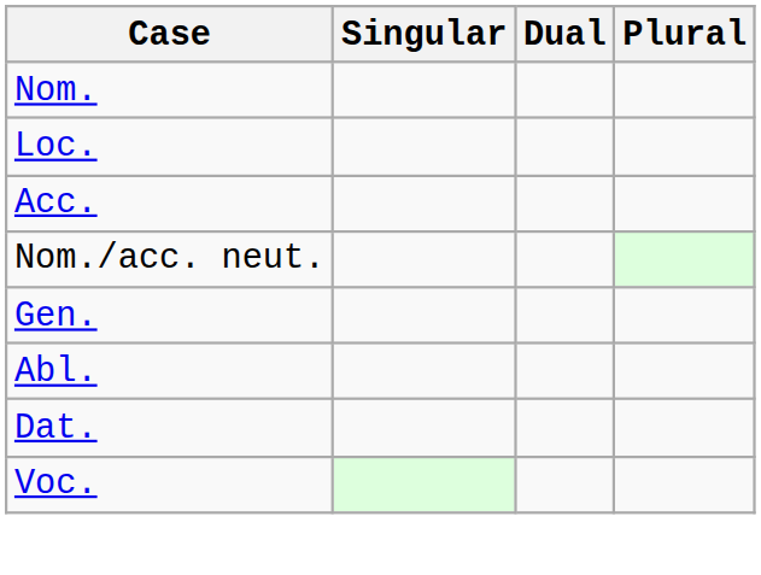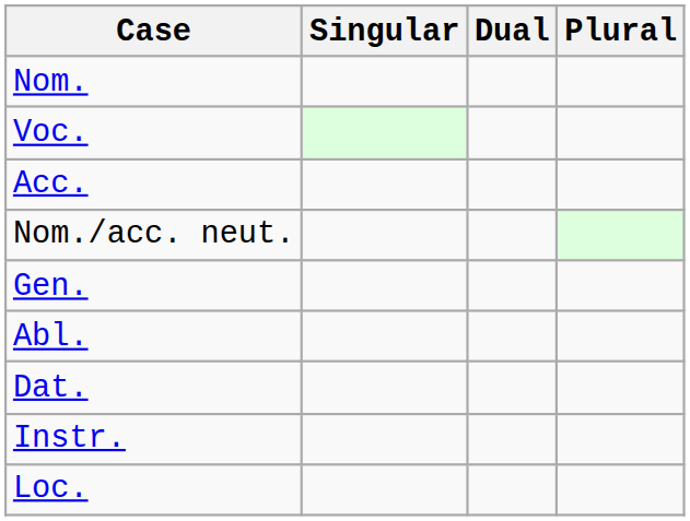 <table class="wikitable">
 <tr>
 <th>Case</th>
 <th>Singular</th>
 <th>Dual</th>
 <th>Plural</th>
 </tr>
 <tr>
 <td><a href='#'>Nom.</a></td>
 <td></td>
 <td></td>
 <td></td>
 </tr>
 <tr>
-<td><a href='#'>Loc.</a></td>
-<td></td>
+<td><a href='#'>Voc.</a></td>
+<td style="background:#dfd"></td>
 <td></td>
 <td></td>
 </tr>
 <tr>
 <td><a href='#'>Acc.</a></td>
 <td></td>
 <td></td>
 <td></td>
 </tr>
 <tr>
 <td>Nom./acc. neut.</td>
 <td></td>
 <td></td>
 <td style="background:#dfd"></td>
 </tr>
 <tr>
 <td><a href='#'>Gen.</a></td>
 <td></td>
 <td></td>
 <td></td>
 </tr>
 <tr>
 <td><a href='#'>Abl.</a></td>
 <td></td>
 <td></td>
 <td></td>
 </tr>
 <tr>
 <td><a href='#'>Dat.</a></td>
 <td></td>
 <td></td>
 <td></td>
 </tr>
 <tr>
-<td><a href='#'>Voc.</a></td>
-<td style="background:#dfd"></td>
+<td><a href='#'>Instr.</a></td>
+<td></td>
+<td></td>
+<td></td>
+</tr>
+<tr>
+<td><a href='#'>Loc.</a></td>
+<td></td>
 <td></td>
 <td></td>
 </tr>
 </table>
